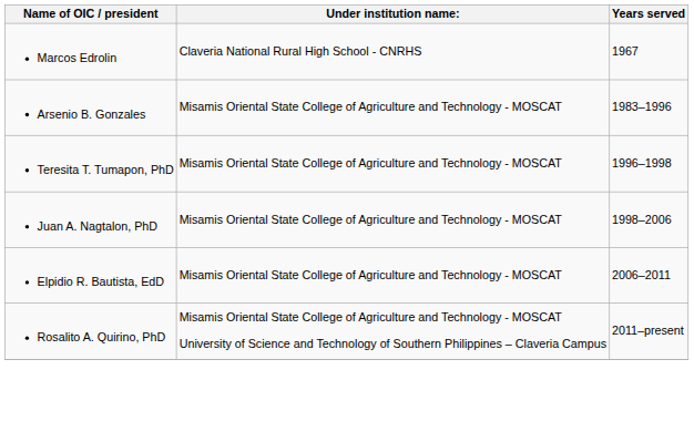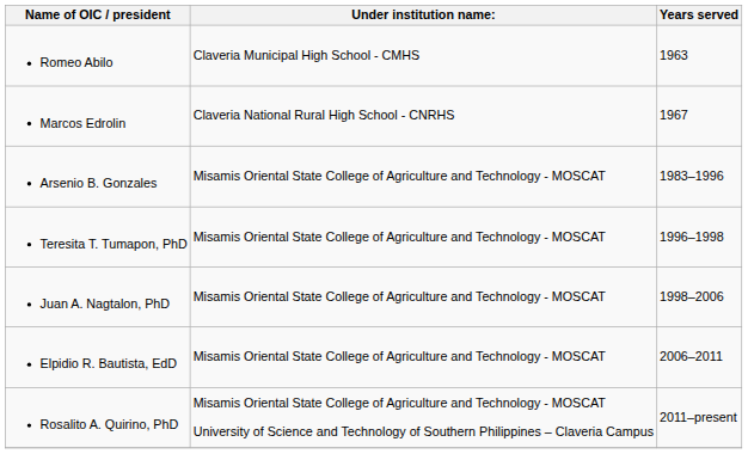 <table class="wikitable">
 <tr>
 <th>Name of OIC / president</th>
 <th>Under institution name:</th>
 <th>Years served</th>
+</tr>
+<tr>
+<td><br><ul><li>Romeo Abilo</li></ul></td>
+<td>Claveria Municipal High School - CMHS</td>
+<td>1963</td>
 </tr>
 <tr>
 <td><br><ul><li>Marcos Edrolin</li></ul></td>
 <td>Claveria National Rural High School - CNRHS</td>
 <td>1967</td>
 </tr>
 <tr>
 <td><br><ul><li>Arsenio B. Gonzales</li></ul></td>
 <td>Misamis Oriental State College of Agriculture and Technology - MOSCAT</td>
 <td>1983–1996</td>
 </tr>
 <tr>
 <td><br><ul><li>Teresita T. Tumapon, PhD</li></ul></td>
 <td>Misamis Oriental State College of Agriculture and Technology - MOSCAT</td>
 <td>1996–1998</td>
 </tr>
 <tr>
 <td><br><ul><li>Juan A. Nagtalon, PhD</li></ul></td>
 <td>Misamis Oriental State College of Agriculture and Technology - MOSCAT</td>
 <td>1998–2006</td>
 </tr>
 <tr>
 <td><br><ul><li>Elpidio R. Bautista, EdD</li></ul></td>
 <td>Misamis Oriental State College of Agriculture and Technology - MOSCAT</td>
 <td>2006–2011</td>
 </tr>
 <tr>
 <td><br><ul><li>Rosalito A. Quirino, PhD</li></ul></td>
 <td>Misamis Oriental State College of Agriculture and Technology - MOSCAT <br><br>University of Science and Technology of Southern Philippines – Claveria Campus</td>
 <td>2011–present</td>
 </tr>
 <tr>
 </tr>
 </table>
